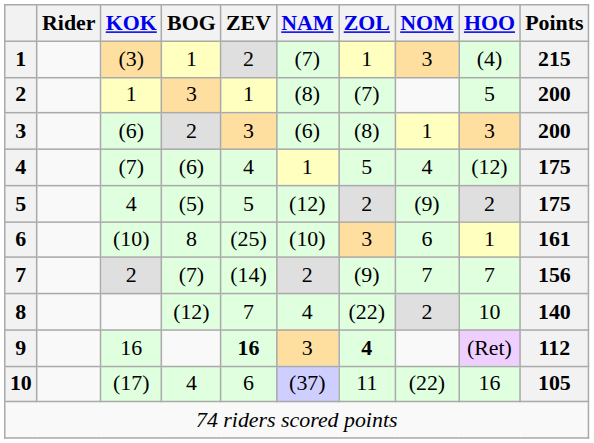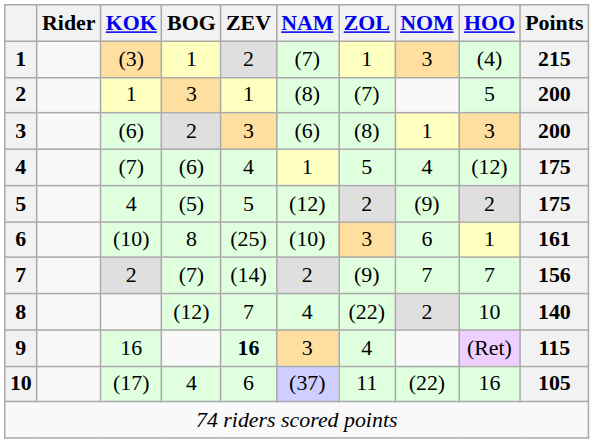 <table class="wikitable" style="font-size: 90%; text-align:center">
 <tr style="vertical-align:middle;">
 <th style="vertical-align:middle"></th>
 <th style="vertical-align:middle;background">Rider</th>
 <th><a href='#'>KOK</a><br></th>
 <th>BOG<br></th>
 <th>ZEV<br></th>
 <th><a href='#'>NAM</a><br></th>
 <th><a href='#'>ZOL</a><br></th>
 <th><a href='#'>NOM</a><br></th>
 <th><a href='#'>HOO</a><br></th>
 <th style="vertical-align:middle">Points</th>
 </tr>
 <tr>
 <th>1</th>
 <td style="text-align:left"></td>
 <td style="background-color:#ffdf9f">(3)</td>
 <td style="background-color:#ffffbf">1</td>
 <td style="background-color:#dfdfdf">2</td>
 <td style="background-color:#dfffdf">(7)</td>
 <td style="background-color:#ffffbf">1</td>
 <td style="background-color:#ffdf9f">3</td>
 <td style="background-color:#dfffdf">(4)</td>
 <th>215</th>
 </tr>
 <tr>
 <th>2</th>
 <td style="text-align:left"></td>
 <td style="background-color:#ffffbf">1</td>
 <td style="background-color:#ffdf9f">3</td>
 <td style="background-color:#ffffbf">1</td>
 <td style="background-color:#dfffdf">(8)</td>
 <td style="background-color:#dfffdf">(7)</td>
 <td></td>
 <td style="background-color:#dfffdf">5</td>
 <th>200</th>
 </tr>
 <tr>
 <th>3</th>
 <td style="text-align:left"></td>
 <td style="background-color:#dfffdf">(6)</td>
 <td style="background-color:#dfdfdf">2</td>
 <td style="background-color:#ffdf9f">3</td>
 <td style="background-color:#dfffdf">(6)</td>
 <td style="background-color:#dfffdf">(8)</td>
 <td style="background-color:#ffffbf">1</td>
 <td style="background-color:#ffdf9f">3</td>
 <th>200</th>
 </tr>
 <tr>
 <th>4</th>
 <td style="text-align:left"></td>
 <td style="background-color:#dfffdf">(7)</td>
 <td style="background-color:#dfffdf">(6)</td>
 <td style="background-color:#dfffdf">4</td>
 <td style="background-color:#ffffbf">1</td>
 <td style="background-color:#dfffdf">5</td>
 <td style="background-color:#dfffdf">4</td>
 <td style="background-color:#dfffdf">(12)</td>
 <th>175</th>
 </tr>
 <tr>
 <th>5</th>
 <td style="text-align:left"></td>
 <td style="background-color:#dfffdf">4</td>
 <td style="background-color:#dfffdf">(5)</td>
 <td style="background-color:#dfffdf">5</td>
 <td style="background-color:#dfffdf">(12)</td>
 <td style="background-color:#dfdfdf">2</td>
 <td style="background-color:#dfffdf">(9)</td>
 <td style="background-color:#dfdfdf">2</td>
 <th>175</th>
 </tr>
 <tr>
 <th>6</th>
 <td style="text-align:left"></td>
 <td style="background-color:#dfffdf">(10)</td>
 <td style="background-color:#dfffdf">8</td>
 <td style="background-color:#dfffdf">(25)</td>
 <td style="background-color:#dfffdf">(10)</td>
 <td style="background-color:#ffdf9f">3</td>
 <td style="background-color:#dfffdf">6</td>
 <td style="background-color:#ffffbf">1</td>
 <th>161</th>
 </tr>
 <tr>
 <th>7</th>
 <td style="text-align:left"></td>
 <td style="background-color:#dfdfdf">2</td>
 <td style="background-color:#dfffdf">(7)</td>
 <td style="background-color:#dfffdf">(14)</td>
 <td style="background-color:#dfdfdf">2</td>
 <td style="background-color:#dfffdf">(9)</td>
 <td style="background-color:#dfffdf">7</td>
 <td style="background-color:#dfffdf">7</td>
 <th>156</th>
 </tr>
 <tr>
 <th>8</th>
 <td style="text-align:left"></td>
 <td></td>
 <td style="background-color:#dfffdf">(12)</td>
 <td style="background-color:#dfffdf">7</td>
 <td style="background-color:#dfffdf">4</td>
 <td style="background-color:#dfffdf">(22)</td>
 <td style="background-color:#dfdfdf">2</td>
 <td style="background-color:#dfffdf">10</td>
 <th>140</th>
 </tr>
 <tr>
 <th>9</th>
 <td style="text-align:left"></td>
 <td style="background-color:#dfffdf">16</td>
 <td></td>
 <td style="background-color:#dfffdf"><strong>16</strong></td>
 <td style="background-color:#ffdf9f">3</td>
-<td style="background-color:#dfffdf"><strong>4</strong></td>
+<td style="background-color:#dfffdf">4</td>
 <td></td>
 <td style="background-color:#efcfff">(Ret)</td>
-<th>112</th>
+<th>115</th>
 </tr>
 <tr>
 <th>10</th>
 <td style="text-align:left"></td>
 <td style="background-color:#dfffdf">(17)</td>
 <td style="background-color:#dfffdf">4</td>
 <td style="background-color:#dfffdf">6</td>
 <td style="background-color:#cfcfff">(37)</td>
 <td style="background-color:#dfffdf">11</td>
 <td style="background-color:#dfffdf">(22)</td>
 <td style="background-color:#dfffdf">16</td>
 <th>105</th>
 </tr>
 <tr>
 <td colspan=10><em>74 riders scored points</em></td>
 </tr>
 </table>
